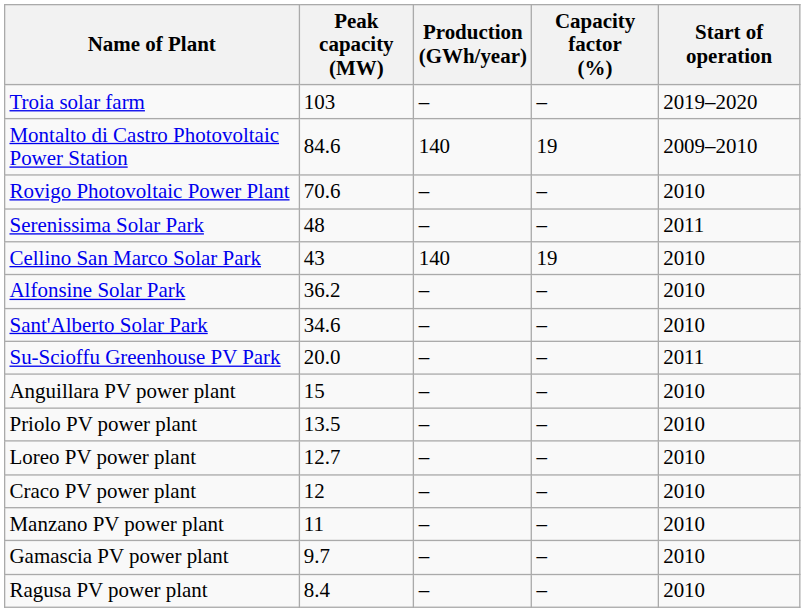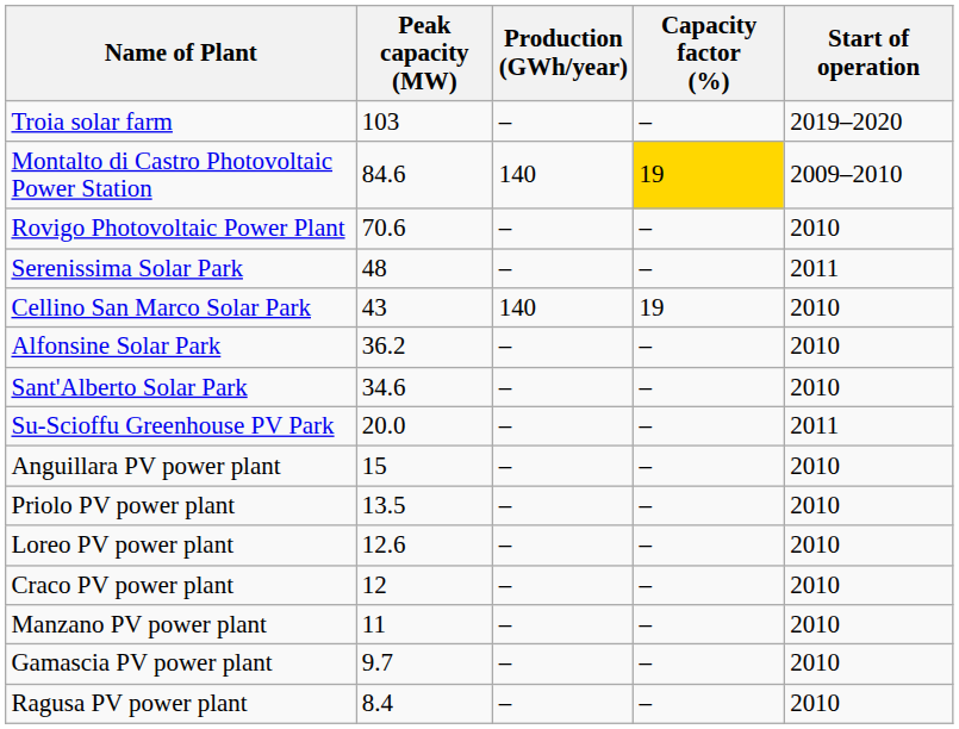 <table class="wikitable sortable">
 <tr>
 <th>Name of Plant</th>
 <th>Peak capacity<br>(MW)</th>
 <th>Production<br>(GWh/year)</th>
 <th>Capacity factor<br>(%)</th>
 <th>Start of operation</th>
 </tr>
 <tr>
 <td><a href='#'>Troia solar farm</a></td>
 <td>103</td>
 <td>–</td>
 <td>–</td>
 <td>2019–2020</td>
 </tr>
 <tr>
 <td><a href='#'>Montalto di Castro Photovoltaic Power Station</a></td>
 <td>84.6</td>
 <td>140</td>
-<td>19</td>
+<td style="background: gold;">19</td>
 <td>2009–2010</td>
 </tr>
 <tr>
 <td><a href='#'>Rovigo Photovoltaic Power Plant</a></td>
 <td>70.6</td>
 <td>–</td>
 <td>–</td>
 <td>2010</td>
 </tr>
 <tr>
 <td><a href='#'>Serenissima Solar Park</a></td>
 <td>48</td>
 <td>–</td>
 <td>–</td>
 <td>2011</td>
 </tr>
 <tr>
 <td><a href='#'>Cellino San Marco Solar Park</a></td>
 <td>43</td>
 <td>140</td>
 <td>19</td>
 <td>2010</td>
 </tr>
 <tr>
 <td><a href='#'>Alfonsine Solar Park</a></td>
 <td>36.2</td>
 <td>–</td>
 <td>–</td>
 <td>2010</td>
 </tr>
 <tr>
 <td><a href='#'>Sant'Alberto Solar Park</a></td>
 <td>34.6</td>
 <td>–</td>
 <td>–</td>
 <td>2010</td>
 </tr>
 <tr>
 <td><a href='#'>Su-Scioffu Greenhouse PV Park</a></td>
 <td>20.0</td>
 <td>–</td>
 <td>–</td>
 <td>2011</td>
 </tr>
 <tr>
 <td>Anguillara PV power plant</td>
 <td>15</td>
 <td>–</td>
 <td>–</td>
 <td>2010</td>
 </tr>
 <tr>
 <td>Priolo PV power plant</td>
 <td>13.5</td>
 <td>–</td>
 <td>–</td>
 <td>2010</td>
 </tr>
 <tr>
 <td>Loreo PV power plant</td>
-<td>12.7</td>
+<td>12.6</td>
 <td>–</td>
 <td>–</td>
 <td>2010</td>
 </tr>
 <tr>
 <td>Craco PV power plant</td>
 <td>12</td>
 <td>–</td>
 <td>–</td>
 <td>2010</td>
 </tr>
 <tr>
 <td>Manzano PV power plant</td>
 <td>11</td>
 <td>–</td>
 <td>–</td>
 <td>2010</td>
 </tr>
 <tr>
 <td>Gamascia PV power plant</td>
 <td>9.7</td>
 <td>–</td>
 <td>–</td>
 <td>2010</td>
 </tr>
 <tr>
 <td>Ragusa PV power plant</td>
 <td>8.4</td>
 <td>–</td>
 <td>–</td>
 <td>2010</td>
 </tr>
 </table>
